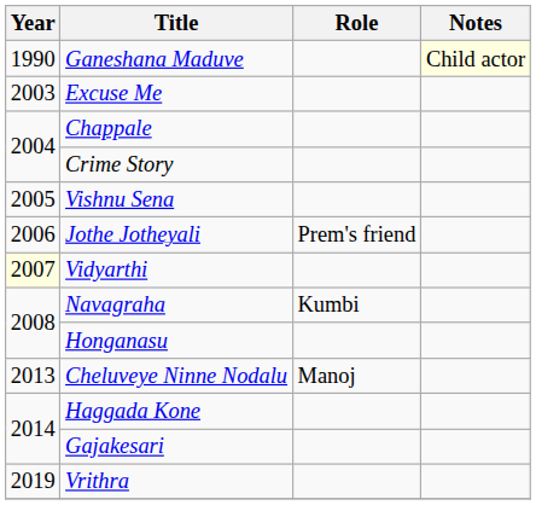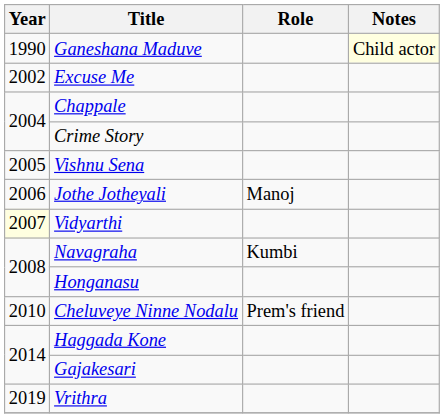 <table class="wikitable sortable">
 <tr>
 <th>Year</th>
 <th>Title</th>
 <th>Role</th>
 <th>Notes</th>
 </tr>
 <tr>
 <td>1990</td>
 <td><em><a href='#'>Ganeshana Maduve</a></em></td>
 <td></td>
 <td style="background: lightyellow;">Child actor</td>
 </tr>
 <tr>
-<td>2003</td>
+<td>2002</td>
 <td><em><a href='#'>Excuse Me</a></em></td>
 <td></td>
 <td></td>
 </tr>
 <tr>
 <td rowspan=2>2004</td>
 <td><em><a href='#'>Chappale</a></em></td>
 <td></td>
 <td></td>
 </tr>
 <tr>
 <td><em>Crime Story</em></td>
 <td></td>
 <td></td>
 </tr>
 <tr>
 <td>2005</td>
 <td><em><a href='#'>Vishnu Sena</a></em></td>
 <td></td>
 <td></td>
 </tr>
 <tr>
 <td>2006</td>
 <td><em><a href='#'>Jothe Jotheyali</a></em></td>
-<td>Prem's friend</td>
+<td>Manoj</td>
 <td></td>
 </tr>
 <tr>
 <td style="background: lightyellow;">2007</td>
 <td><em><a href='#'>Vidyarthi</a></em></td>
 <td></td>
 <td></td>
 </tr>
 <tr>
 <td rowspan=2>2008</td>
 <td><em><a href='#'>Navagraha</a></em></td>
 <td>Kumbi</td>
 <td></td>
 </tr>
 <tr>
 <td><em><a href='#'>Honganasu</a></em></td>
 <td></td>
 <td></td>
 </tr>
 <tr>
-<td>2013</td>
+<td>2010</td>
 <td><em><a href='#'>Cheluveye Ninne Nodalu</a></em></td>
-<td>Manoj</td>
+<td>Prem's friend</td>
 <td></td>
 </tr>
 <tr>
 <td rowspan=2>2014</td>
 <td><em><a href='#'>Haggada Kone</a></em></td>
 <td></td>
 <td></td>
 </tr>
 <tr>
 <td><em><a href='#'>Gajakesari</a></em></td>
 <td></td>
 <td></td>
 </tr>
 <tr>
 <td>2019</td>
 <td><em><a href='#'>Vrithra</a></em></td>
 <td></td>
 <td></td>
 </tr>
 <tr>
 </tr>
 </table>
